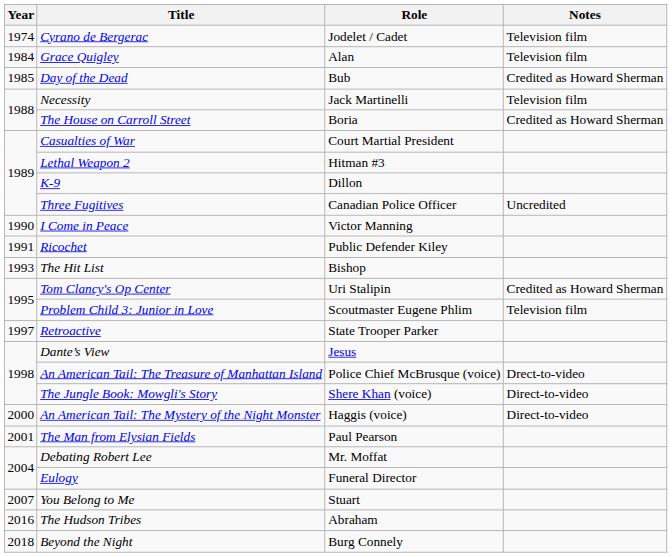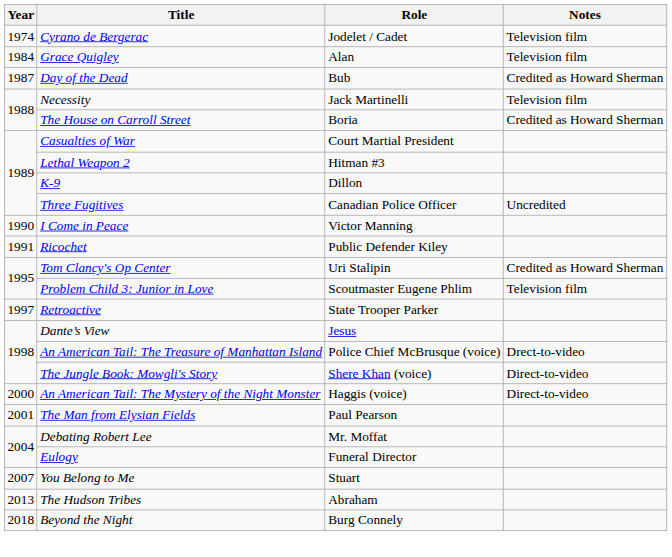 <table class="wikitable sortable">
 <tr>
 <th>Year</th>
 <th>Title</th>
 <th>Role</th>
 <th>Notes</th>
 </tr>
 <tr>
 <td>1974</td>
 <td><em><a href='#'>Cyrano de Bergerac</a></em></td>
 <td>Jodelet / Cadet</td>
 <td>Television film</td>
 </tr>
 <tr>
 <td>1984</td>
 <td><em><a href='#'>Grace Quigley</a></em></td>
 <td>Alan</td>
 <td>Television film</td>
 </tr>
 <tr>
-<td>1985</td>
+<td>1987</td>
 <td><em><a href='#'>Day of the Dead</a></em></td>
 <td>Bub</td>
 <td>Credited as Howard Sherman</td>
 </tr>
 <tr>
 <td rowspan=2>1988</td>
 <td><em>Necessity</em></td>
 <td>Jack Martinelli</td>
 <td>Television film</td>
 </tr>
 <tr>
 <td><em><a href='#'>The House on Carroll Street</a></em></td>
 <td>Boria</td>
 <td>Credited as Howard Sherman</td>
 </tr>
 <tr>
 <td rowspan=4>1989</td>
 <td><em><a href='#'>Casualties of War</a></em></td>
 <td>Court Martial President</td>
 <td></td>
 </tr>
 <tr>
 <td><em><a href='#'>Lethal Weapon 2</a></em></td>
 <td>Hitman #3</td>
 <td></td>
 </tr>
 <tr>
 <td><em><a href='#'>K-9</a></em></td>
 <td>Dillon</td>
 <td></td>
 </tr>
 <tr>
 <td><em><a href='#'>Three Fugitives</a></em></td>
 <td>Canadian Police Officer</td>
 <td>Uncredited</td>
 </tr>
 <tr>
 <td>1990</td>
 <td><em><a href='#'>I Come in Peace</a></em></td>
 <td>Victor Manning</td>
 <td></td>
 </tr>
 <tr>
 <td>1991</td>
 <td><em><a href='#'>Ricochet</a></em></td>
 <td>Public Defender Kiley</td>
-<td></td>
-</tr>
-<tr>
-<td>1993</td>
-<td><em>The Hit List</em></td>
-<td>Bishop</td>
 <td></td>
 </tr>
 <tr>
 <td rowspan=2>1995</td>
 <td><em><a href='#'>Tom Clancy's Op Center</a></em></td>
 <td>Uri Stalipin</td>
 <td>Credited as Howard Sherman</td>
 </tr>
 <tr>
 <td><em><a href='#'>Problem Child 3: Junior in Love</a></em></td>
 <td>Scoutmaster Eugene Phlim</td>
 <td>Television film</td>
 </tr>
 <tr>
 <td>1997</td>
 <td><em><a href='#'>Retroactive</a></em></td>
 <td>State Trooper Parker</td>
 <td></td>
 </tr>
 <tr>
 <td rowspan=3>1998</td>
 <td><em>Dante’s View</em></td>
 <td><a href='#'>Jesus</a></td>
 <td></td>
 </tr>
 <tr>
 <td><em><a href='#'>An American Tail: The Treasure of Manhattan Island</a></em></td>
 <td>Police Chief McBrusque (voice)</td>
 <td>Drect-to-video</td>
 </tr>
 <tr>
 <td><em><a href='#'>The Jungle Book: Mowgli's Story</a></em></td>
 <td><a href='#'>Shere Khan</a> (voice)</td>
 <td>Direct-to-video</td>
 </tr>
 <tr>
 <td>2000</td>
 <td><em><a href='#'>An American Tail: The Mystery of the Night Monster</a></em></td>
 <td>Haggis (voice)</td>
 <td>Direct-to-video</td>
 </tr>
 <tr>
 <td>2001</td>
 <td><em><a href='#'>The Man from Elysian Fields</a></em></td>
 <td>Paul Pearson</td>
 <td></td>
 </tr>
 <tr>
 <td rowspan=2>2004</td>
 <td><em>Debating Robert Lee</em></td>
 <td>Mr. Moffat</td>
 <td></td>
 </tr>
 <tr>
 <td><em><a href='#'>Eulogy</a></em></td>
 <td>Funeral Director</td>
 <td></td>
 </tr>
 <tr>
 <td>2007</td>
 <td><em>You Belong to Me</em></td>
 <td>Stuart</td>
 <td></td>
 </tr>
 <tr>
-<td>2016</td>
+<td>2013</td>
 <td><em>The Hudson Tribes</em></td>
 <td>Abraham</td>
 <td></td>
 </tr>
 <tr>
 <td>2018</td>
 <td><em>Beyond the Night</em></td>
 <td>Burg Connely</td>
 <td></td>
 </tr>
 </table>
